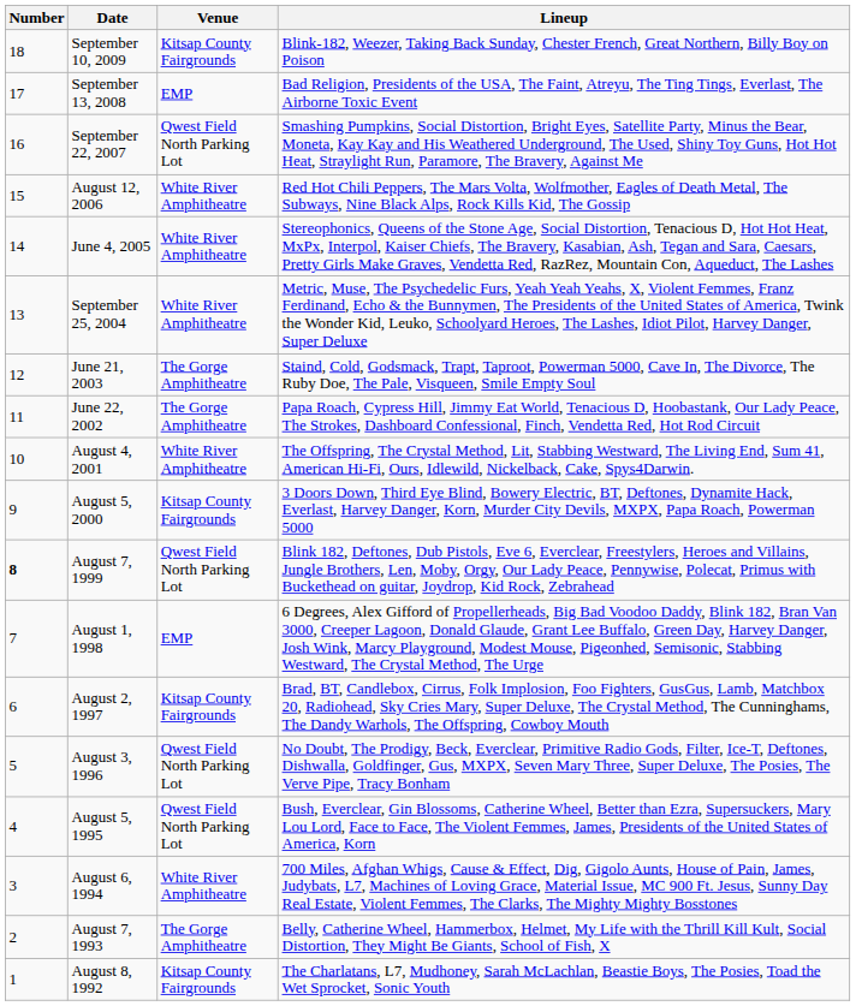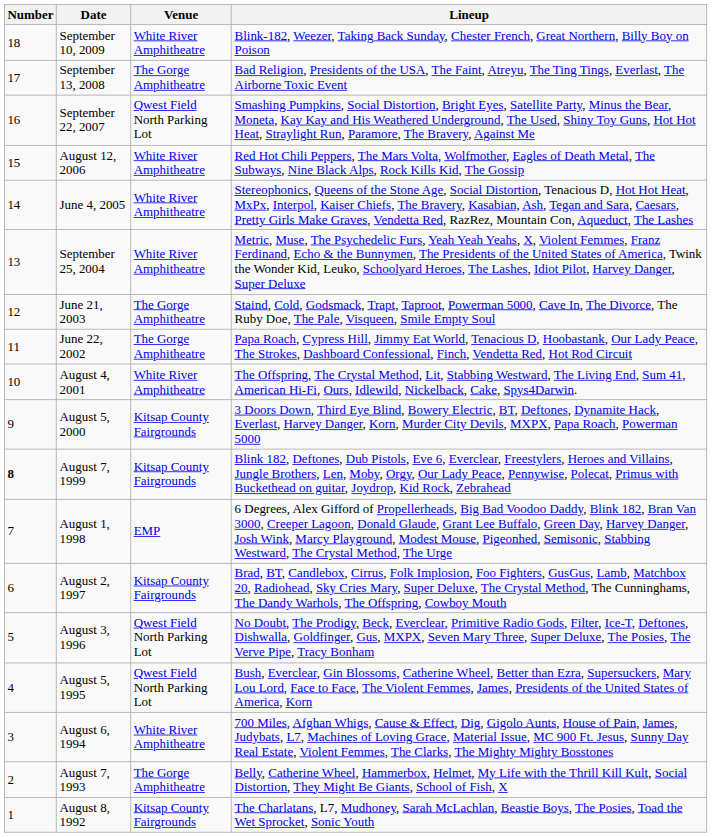 <table class="wikitable">
 <tr>
 <th width=50px>Number</th>
 <th>Date</th>
 <th>Venue</th>
 <th colspan=12>Lineup</th>
 </tr>
 <tr>
 <td>18</td>
 <td>September 10, 2009</td>
-<td><a href='#'>Kitsap County Fairgrounds</a></td>
+<td><a href='#'>White River Amphitheatre</a></td>
 <td><a href='#'>Blink-182</a>, <a href='#'>Weezer</a>, <a href='#'>Taking Back Sunday</a>, <a href='#'>Chester French</a>, <a href='#'>Great Northern</a>, <a href='#'>Billy Boy on Poison</a></td>
 </tr>
 <tr>
 <td>17</td>
 <td>September 13, 2008</td>
-<td><a href='#'>EMP</a></td>
+<td><a href='#'>The Gorge Amphitheatre</a></td>
 <td><a href='#'>Bad Religion</a>, <a href='#'>Presidents of the USA</a>, <a href='#'>The Faint</a>, <a href='#'>Atreyu</a>, <a href='#'>The Ting Tings</a>, <a href='#'>Everlast</a>, <a href='#'>The Airborne Toxic Event</a></td>
 </tr>
 <tr>
 <td>16</td>
 <td>September 22, 2007</td>
 <td><a href='#'>Qwest Field</a> North Parking Lot</td>
 <td><a href='#'>Smashing Pumpkins</a>, <a href='#'>Social Distortion</a>, <a href='#'>Bright Eyes</a>, <a href='#'>Satellite Party</a>, <a href='#'>Minus the Bear</a>, <a href='#'>Moneta</a>, <a href='#'>Kay Kay and His Weathered Underground</a>, <a href='#'>The Used</a>, <a href='#'>Shiny Toy Guns</a>, <a href='#'>Hot Hot Heat</a>, <a href='#'>Straylight Run</a>, <a href='#'>Paramore</a>, <a href='#'>The Bravery</a>, <a href='#'>Against Me</a></td>
 </tr>
 <tr>
 <td>15</td>
 <td>August 12, 2006</td>
 <td><a href='#'>White River Amphitheatre</a></td>
 <td><a href='#'>Red Hot Chili Peppers</a>, <a href='#'>The Mars Volta</a>, <a href='#'>Wolfmother</a>, <a href='#'>Eagles of Death Metal</a>, <a href='#'>The Subways</a>, <a href='#'>Nine Black Alps</a>, <a href='#'>Rock Kills Kid</a>, <a href='#'>The Gossip</a></td>
 </tr>
 <tr>
 <td>14</td>
 <td>June 4, 2005</td>
 <td><a href='#'>White River Amphitheatre</a></td>
 <td><a href='#'>Stereophonics</a>, <a href='#'>Queens of the Stone Age</a>, <a href='#'>Social Distortion</a>, Tenacious D, <a href='#'>Hot Hot Heat</a>, <a href='#'>MxPx</a>, <a href='#'>Interpol</a>, <a href='#'>Kaiser Chiefs</a>, <a href='#'>The Bravery</a>, <a href='#'>Kasabian</a>, <a href='#'>Ash</a>, <a href='#'>Tegan and Sara</a>, <a href='#'>Caesars</a>, <a href='#'>Pretty Girls Make Graves</a>, <a href='#'>Vendetta Red</a>, RazRez, Mountain Con, <a href='#'>Aqueduct</a>, <a href='#'>The Lashes</a></td>
 </tr>
 <tr>
 <td>13</td>
 <td>September 25, 2004</td>
 <td><a href='#'>White River Amphitheatre</a></td>
 <td><a href='#'>Metric</a>, <a href='#'>Muse</a>, <a href='#'>The Psychedelic Furs</a>, <a href='#'>Yeah Yeah Yeahs</a>, <a href='#'>X</a>, <a href='#'>Violent Femmes</a>, <a href='#'>Franz Ferdinand</a>, <a href='#'>Echo & the Bunnymen</a>, <a href='#'>The Presidents of the United States of America</a>, Twink the Wonder Kid, Leuko, <a href='#'>Schoolyard Heroes</a>, <a href='#'>The Lashes</a>, <a href='#'>Idiot Pilot</a>, <a href='#'>Harvey Danger</a>, <a href='#'>Super Deluxe</a></td>
 </tr>
 <tr>
 <td>12</td>
 <td>June 21, 2003</td>
 <td><a href='#'>The Gorge Amphitheatre</a></td>
 <td><a href='#'>Staind</a>, <a href='#'>Cold</a>, <a href='#'>Godsmack</a>, <a href='#'>Trapt</a>, <a href='#'>Taproot</a>, <a href='#'>Powerman 5000</a>, <a href='#'>Cave In</a>, <a href='#'>The Divorce</a>, The Ruby Doe, <a href='#'>The Pale</a>, <a href='#'>Visqueen</a>, <a href='#'>Smile Empty Soul</a></td>
 </tr>
 <tr>
 <td>11</td>
 <td>June 22, 2002</td>
 <td><a href='#'>The Gorge Amphitheatre</a></td>
 <td><a href='#'>Papa Roach</a>, <a href='#'>Cypress Hill</a>, <a href='#'>Jimmy Eat World</a>, <a href='#'>Tenacious D</a>, <a href='#'>Hoobastank</a>, <a href='#'>Our Lady Peace</a>, <a href='#'>The Strokes</a>, <a href='#'>Dashboard Confessional</a>, <a href='#'>Finch</a>, <a href='#'>Vendetta Red</a>, <a href='#'>Hot Rod Circuit</a></td>
 </tr>
 <tr>
 <td>10</td>
 <td>August 4, 2001</td>
 <td><a href='#'>White River Amphitheatre</a></td>
 <td><a href='#'>The Offspring</a>, <a href='#'>The Crystal Method</a>, <a href='#'>Lit</a>, <a href='#'>Stabbing Westward</a>, <a href='#'>The Living End</a>, <a href='#'>Sum 41</a>, <a href='#'>American Hi-Fi</a>, <a href='#'>Ours</a>, <a href='#'>Idlewild</a>, <a href='#'>Nickelback</a>, <a href='#'>Cake</a>, <a href='#'>Spys4Darwin</a>.</td>
 </tr>
 <tr>
 <td>9</td>
 <td>August 5, 2000</td>
 <td><a href='#'>Kitsap County Fairgrounds</a></td>
 <td><a href='#'>3 Doors Down</a>, <a href='#'>Third Eye Blind</a>, <a href='#'>Bowery Electric</a>, <a href='#'>BT</a>, <a href='#'>Deftones</a>, <a href='#'>Dynamite Hack</a>, <a href='#'>Everlast</a>, <a href='#'>Harvey Danger</a>, <a href='#'>Korn</a>, <a href='#'>Murder City Devils</a>, <a href='#'>MXPX</a>, <a href='#'>Papa Roach</a>, <a href='#'>Powerman 5000</a></td>
 </tr>
 <tr>
 <td><strong>8</strong></td>
 <td>August 7, 1999</td>
-<td><a href='#'>Qwest Field</a> North Parking Lot</td>
+<td><a href='#'>Kitsap County Fairgrounds</a></td>
 <td><a href='#'>Blink 182</a>, <a href='#'>Deftones</a>, <a href='#'>Dub Pistols</a>, <a href='#'>Eve 6</a>, <a href='#'>Everclear</a>, <a href='#'>Freestylers</a>, <a href='#'>Heroes and Villains</a>, <a href='#'>Jungle Brothers</a>, <a href='#'>Len</a>, <a href='#'>Moby</a>, <a href='#'>Orgy</a>, <a href='#'>Our Lady Peace</a>, <a href='#'>Pennywise</a>, <a href='#'>Polecat</a>, <a href='#'>Primus with Buckethead on guitar</a>, <a href='#'>Joydrop</a>, <a href='#'>Kid Rock</a>, <a href='#'>Zebrahead</a></td>
 </tr>
 <tr>
 <td>7</td>
 <td>August 1, 1998</td>
 <td><a href='#'>EMP</a></td>
 <td>6 Degrees, Alex Gifford of <a href='#'>Propellerheads</a>, <a href='#'>Big Bad Voodoo Daddy</a>, <a href='#'>Blink 182</a>, <a href='#'>Bran Van 3000</a>, <a href='#'>Creeper Lagoon</a>, <a href='#'>Donald Glaude</a>, <a href='#'>Grant Lee Buffalo</a>, <a href='#'>Green Day</a>, <a href='#'>Harvey Danger</a>, <a href='#'>Josh Wink</a>, <a href='#'>Marcy Playground</a>, <a href='#'>Modest Mouse</a>, <a href='#'>Pigeonhed</a>, <a href='#'>Semisonic</a>, <a href='#'>Stabbing Westward</a>, <a href='#'>The Crystal Method</a>, <a href='#'>The Urge</a></td>
 </tr>
 <tr>
 <td>6</td>
 <td>August 2, 1997</td>
 <td><a href='#'>Kitsap County Fairgrounds</a></td>
 <td><a href='#'>Brad</a>, <a href='#'>BT</a>, <a href='#'>Candlebox</a>, <a href='#'>Cirrus</a>, <a href='#'>Folk Implosion</a>, <a href='#'>Foo Fighters</a>, <a href='#'>GusGus</a>, <a href='#'>Lamb</a>, <a href='#'>Matchbox 20</a>, <a href='#'>Radiohead</a>, <a href='#'>Sky Cries Mary</a>, <a href='#'>Super Deluxe</a>, <a href='#'>The Crystal Method</a>, The Cunninghams, <a href='#'>The Dandy Warhols</a>, <a href='#'>The Offspring</a>, <a href='#'>Cowboy Mouth</a></td>
 </tr>
 <tr>
 <td>5</td>
 <td>August 3, 1996</td>
 <td><a href='#'>Qwest Field</a> North Parking Lot</td>
 <td><a href='#'>No Doubt</a>, <a href='#'>The Prodigy</a>, <a href='#'>Beck</a>, <a href='#'>Everclear</a>, <a href='#'>Primitive Radio Gods</a>, <a href='#'>Filter</a>, <a href='#'>Ice-T</a>, <a href='#'>Deftones</a>, <a href='#'>Dishwalla</a>, <a href='#'>Goldfinger</a>, <a href='#'>Gus</a>, <a href='#'>MXPX</a>, <a href='#'>Seven Mary Three</a>, <a href='#'>Super Deluxe</a>, <a href='#'>The Posies</a>, <a href='#'>The Verve Pipe</a>, <a href='#'>Tracy Bonham</a></td>
 </tr>
 <tr>
 <td>4</td>
 <td>August 5, 1995</td>
 <td><a href='#'>Qwest Field</a> North Parking Lot</td>
 <td><a href='#'>Bush</a>, <a href='#'>Everclear</a>, <a href='#'>Gin Blossoms</a>, <a href='#'>Catherine Wheel</a>, <a href='#'>Better than Ezra</a>, <a href='#'>Supersuckers</a>, <a href='#'>Mary Lou Lord</a>, <a href='#'>Face to Face</a>, <a href='#'>The Violent Femmes</a>, <a href='#'>James</a>, <a href='#'>Presidents of the United States of America</a>, <a href='#'>Korn</a></td>
 </tr>
 <tr>
 <td>3</td>
 <td>August 6, 1994</td>
 <td><a href='#'>White River Amphitheatre</a></td>
 <td><a href='#'>700 Miles</a>, <a href='#'>Afghan Whigs</a>, <a href='#'>Cause & Effect</a>, <a href='#'>Dig</a>, <a href='#'>Gigolo Aunts</a>, <a href='#'>House of Pain</a>, <a href='#'>James</a>, <a href='#'>Judybats</a>, <a href='#'>L7</a>, <a href='#'>Machines of Loving Grace</a>, <a href='#'>Material Issue</a>, <a href='#'>MC 900 Ft. Jesus</a>, <a href='#'>Sunny Day Real Estate</a>, <a href='#'>Violent Femmes</a>, <a href='#'>The Clarks</a>, <a href='#'>The Mighty Mighty Bosstones</a></td>
 </tr>
 <tr>
 <td>2</td>
 <td>August 7, 1993</td>
 <td><a href='#'>The Gorge Amphitheatre</a></td>
 <td><a href='#'>Belly</a>, <a href='#'>Catherine Wheel</a>, <a href='#'>Hammerbox</a>, <a href='#'>Helmet</a>, <a href='#'>My Life with the Thrill Kill Kult</a>, <a href='#'>Social Distortion</a>, <a href='#'>They Might Be Giants</a>, <a href='#'>School of Fish</a>, <a href='#'>X</a></td>
 </tr>
 <tr>
 <td>1</td>
 <td>August 8, 1992</td>
 <td><a href='#'>Kitsap County Fairgrounds</a></td>
 <td><a href='#'>The Charlatans</a>, L7, <a href='#'>Mudhoney</a>, <a href='#'>Sarah McLachlan</a>, <a href='#'>Beastie Boys</a>, <a href='#'>The Posies</a>, <a href='#'>Toad the Wet Sprocket</a>, <a href='#'>Sonic Youth</a></td>
 </tr>
 </table>
